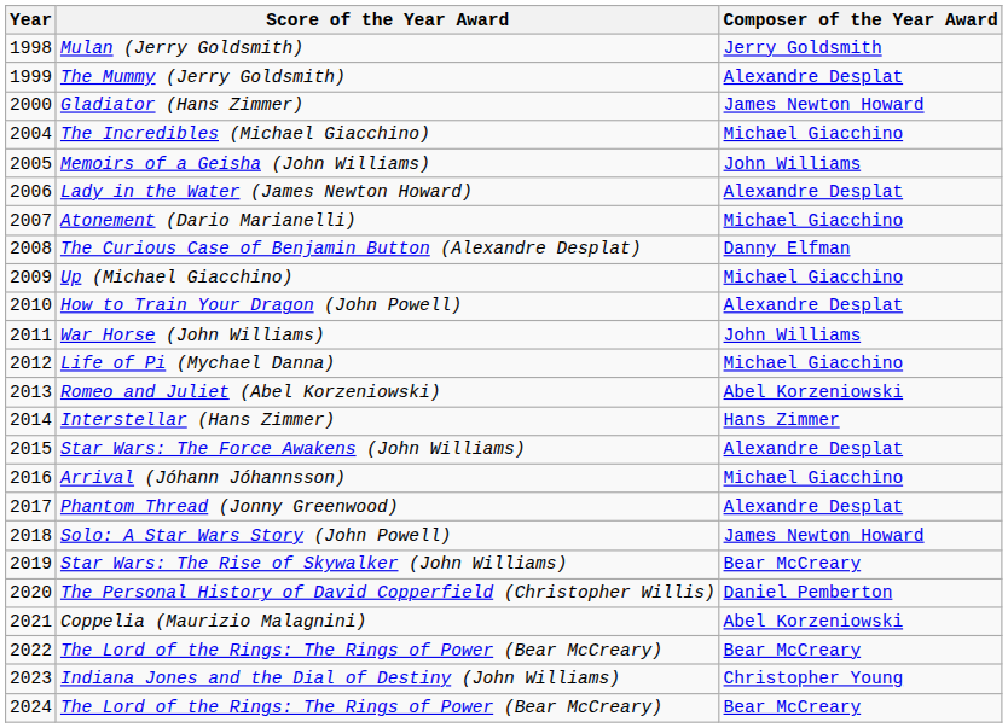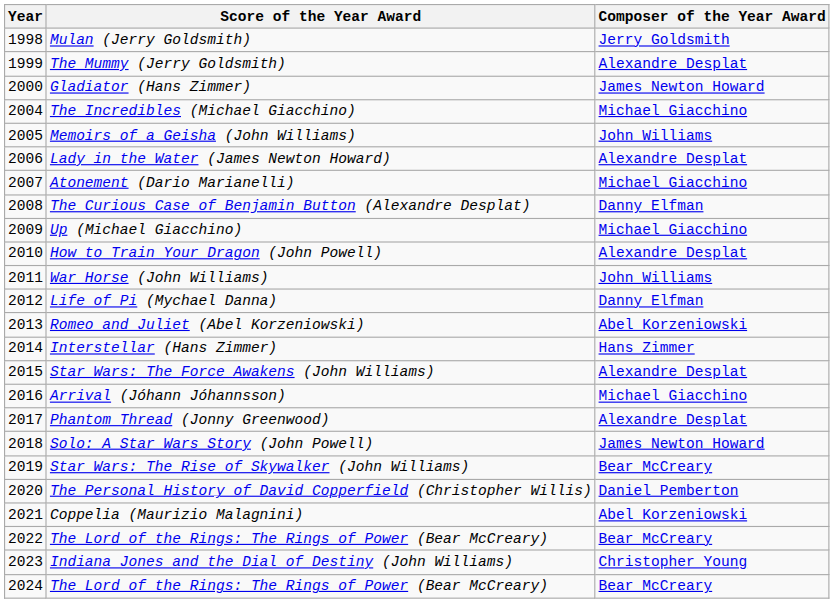 <table class="wikitable">
 <tr>
 <th>Year</th>
 <th>Score of the Year Award</th>
 <th>Composer of the Year Award</th>
 </tr>
 <tr>
 <td>1998</td>
 <td> <em><a href='#'>Mulan</a> (Jerry Goldsmith)</em></td>
 <td> <a href='#'>Jerry Goldsmith</a></td>
 </tr>
 <tr>
 <td>1999</td>
 <td> <em><a href='#'>The Mummy</a> (Jerry Goldsmith)</em></td>
 <td>  <a href='#'>Alexandre Desplat</a></td>
 </tr>
 <tr>
 <td>2000</td>
 <td> <em><a href='#'>Gladiator</a> (Hans Zimmer)</em></td>
 <td>  <a href='#'>James Newton Howard</a></td>
 </tr>
 <tr>
 <td>2004</td>
 <td> <em><a href='#'>The Incredibles</a> (Michael Giacchino)</em></td>
 <td>  <a href='#'>Michael Giacchino</a></td>
 </tr>
 <tr>
 <td>2005</td>
 <td> <em><a href='#'>Memoirs of a Geisha</a> (John Williams)</em></td>
 <td>  <a href='#'>John Williams</a></td>
 </tr>
 <tr>
 <td>2006</td>
 <td> <em><a href='#'>Lady in the Water</a> (James Newton Howard)</em></td>
 <td>  <a href='#'>Alexandre Desplat</a></td>
 </tr>
 <tr>
 <td>2007</td>
 <td> <em><a href='#'>Atonement</a> (Dario Marianelli)</em></td>
 <td>  <a href='#'>Michael Giacchino</a></td>
 </tr>
 <tr>
 <td>2008</td>
 <td> <em><a href='#'>The Curious Case of Benjamin Button</a> (Alexandre Desplat)</em></td>
 <td>  <a href='#'>Danny Elfman</a></td>
 </tr>
 <tr>
 <td>2009</td>
 <td> <em><a href='#'>Up</a> (Michael Giacchino)</em></td>
 <td>  <a href='#'>Michael Giacchino</a></td>
 </tr>
 <tr>
 <td>2010</td>
 <td> <em><a href='#'>How to Train Your Dragon</a> (John Powell)</em></td>
 <td>  <a href='#'>Alexandre Desplat</a></td>
 </tr>
 <tr>
 <td>2011</td>
 <td> <em><a href='#'>War Horse</a> (John Williams)</em></td>
 <td>  <a href='#'>John Williams</a></td>
 </tr>
 <tr>
 <td>2012</td>
 <td> <em><a href='#'>Life of Pi</a> (Mychael Danna)</em></td>
-<td>  <a href='#'>Michael Giacchino</a></td>
+<td>  <a href='#'>Danny Elfman</a></td>
 </tr>
 <tr>
 <td>2013</td>
 <td> <em><a href='#'>Romeo and Juliet</a> (Abel Korzeniowski)</em></td>
 <td>  <a href='#'>Abel Korzeniowski</a></td>
 </tr>
 <tr>
 <td>2014</td>
 <td> <em><a href='#'>Interstellar</a> (Hans Zimmer)</em></td>
 <td>  <a href='#'>Hans Zimmer</a></td>
 </tr>
 <tr>
 <td>2015</td>
 <td> <em><a href='#'>Star Wars: The Force Awakens</a> (John Williams)</em></td>
 <td>  <a href='#'>Alexandre Desplat</a></td>
 </tr>
 <tr>
 <td>2016</td>
 <td> <em><a href='#'>Arrival</a> (Jóhann Jóhannsson)</em></td>
 <td>  <a href='#'>Michael Giacchino</a></td>
 </tr>
 <tr>
 <td>2017</td>
 <td> <em><a href='#'>Phantom Thread</a> (Jonny Greenwood)</em></td>
 <td>  <a href='#'>Alexandre Desplat</a></td>
 </tr>
 <tr>
 <td>2018</td>
 <td> <em><a href='#'>Solo: A Star Wars Story</a> (John Powell)</em></td>
 <td>  <a href='#'>James Newton Howard</a></td>
 </tr>
 <tr>
 <td>2019</td>
 <td><em><a href='#'>Star Wars: The Rise of Skywalker</a> (John Williams)</em></td>
 <td>  <a href='#'>Bear McCreary</a></td>
 </tr>
 <tr>
 <td>2020</td>
 <td> <em><a href='#'>The Personal History of David Copperfield</a> (Christopher Willis)</em></td>
 <td>  <a href='#'>Daniel Pemberton</a></td>
 </tr>
 <tr>
 <td>2021</td>
 <td> <em>Coppelia (Maurizio Malagnini)</em></td>
 <td>  <a href='#'>Abel Korzeniowski</a></td>
 </tr>
 <tr>
 <td>2022</td>
 <td> <em><a href='#'>The Lord of the Rings: The Rings of Power</a> (Bear McCreary)</em></td>
 <td> <a href='#'>Bear McCreary</a></td>
 </tr>
 <tr>
 <td>2023</td>
 <td> <em><a href='#'>Indiana Jones and the Dial of Destiny</a> (John Williams)</em></td>
 <td> <a href='#'>Christopher Young</a></td>
 </tr>
 <tr>
 <td>2024</td>
 <td> <em><a href='#'>The Lord of the Rings: The Rings of Power</a> (Bear McCreary)</em></td>
 <td> <a href='#'>Bear McCreary</a></td>
 </tr>
 </table>
